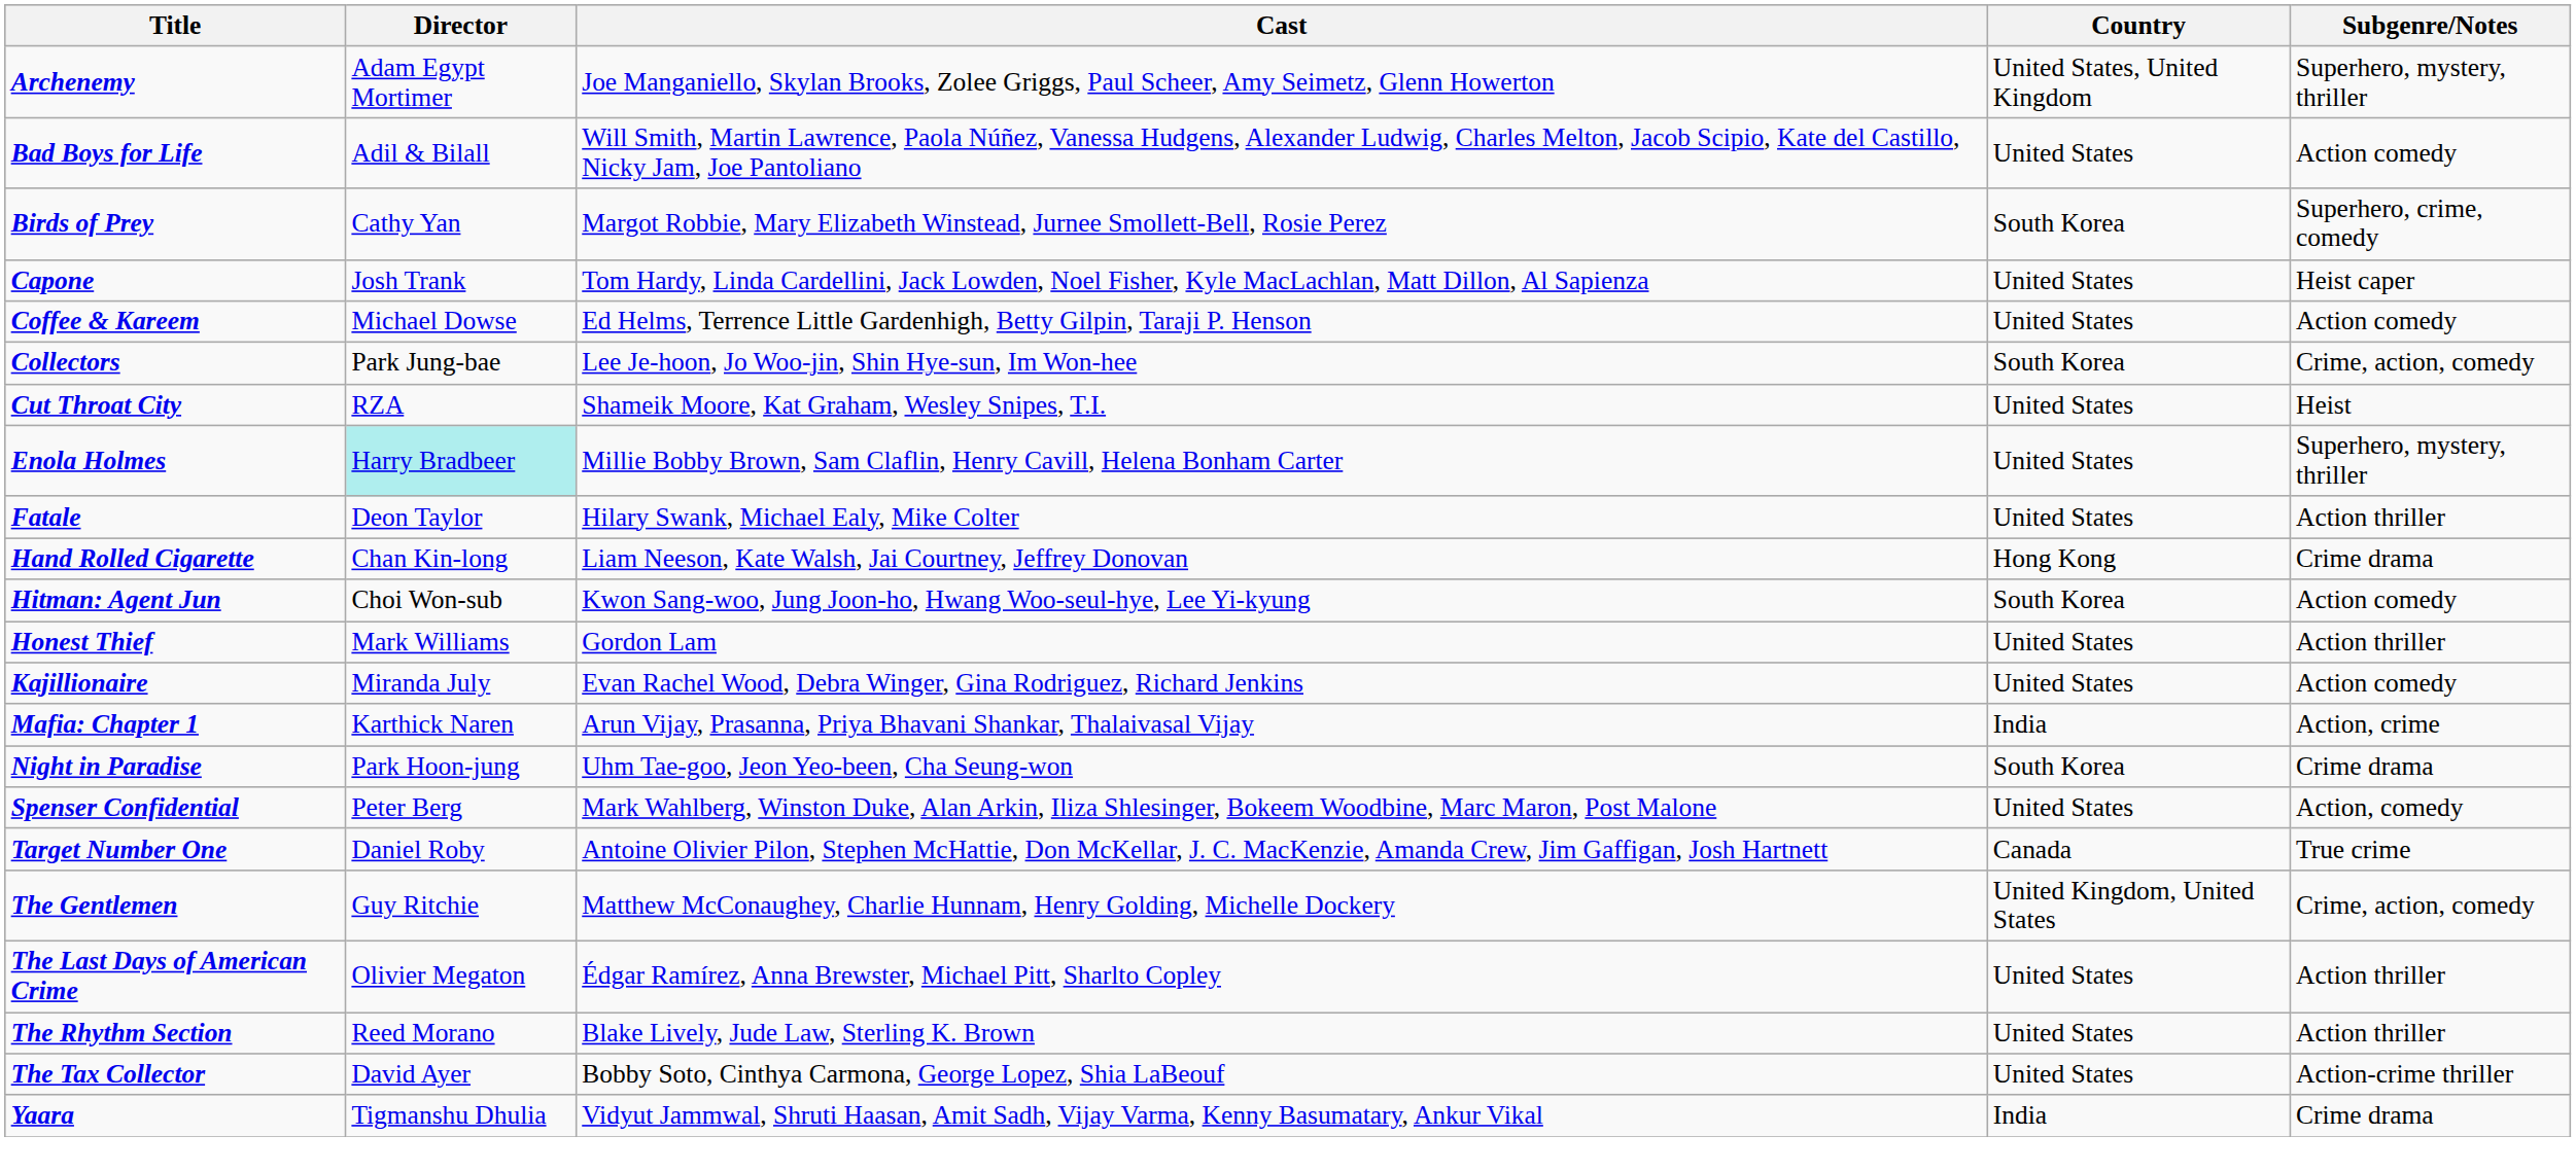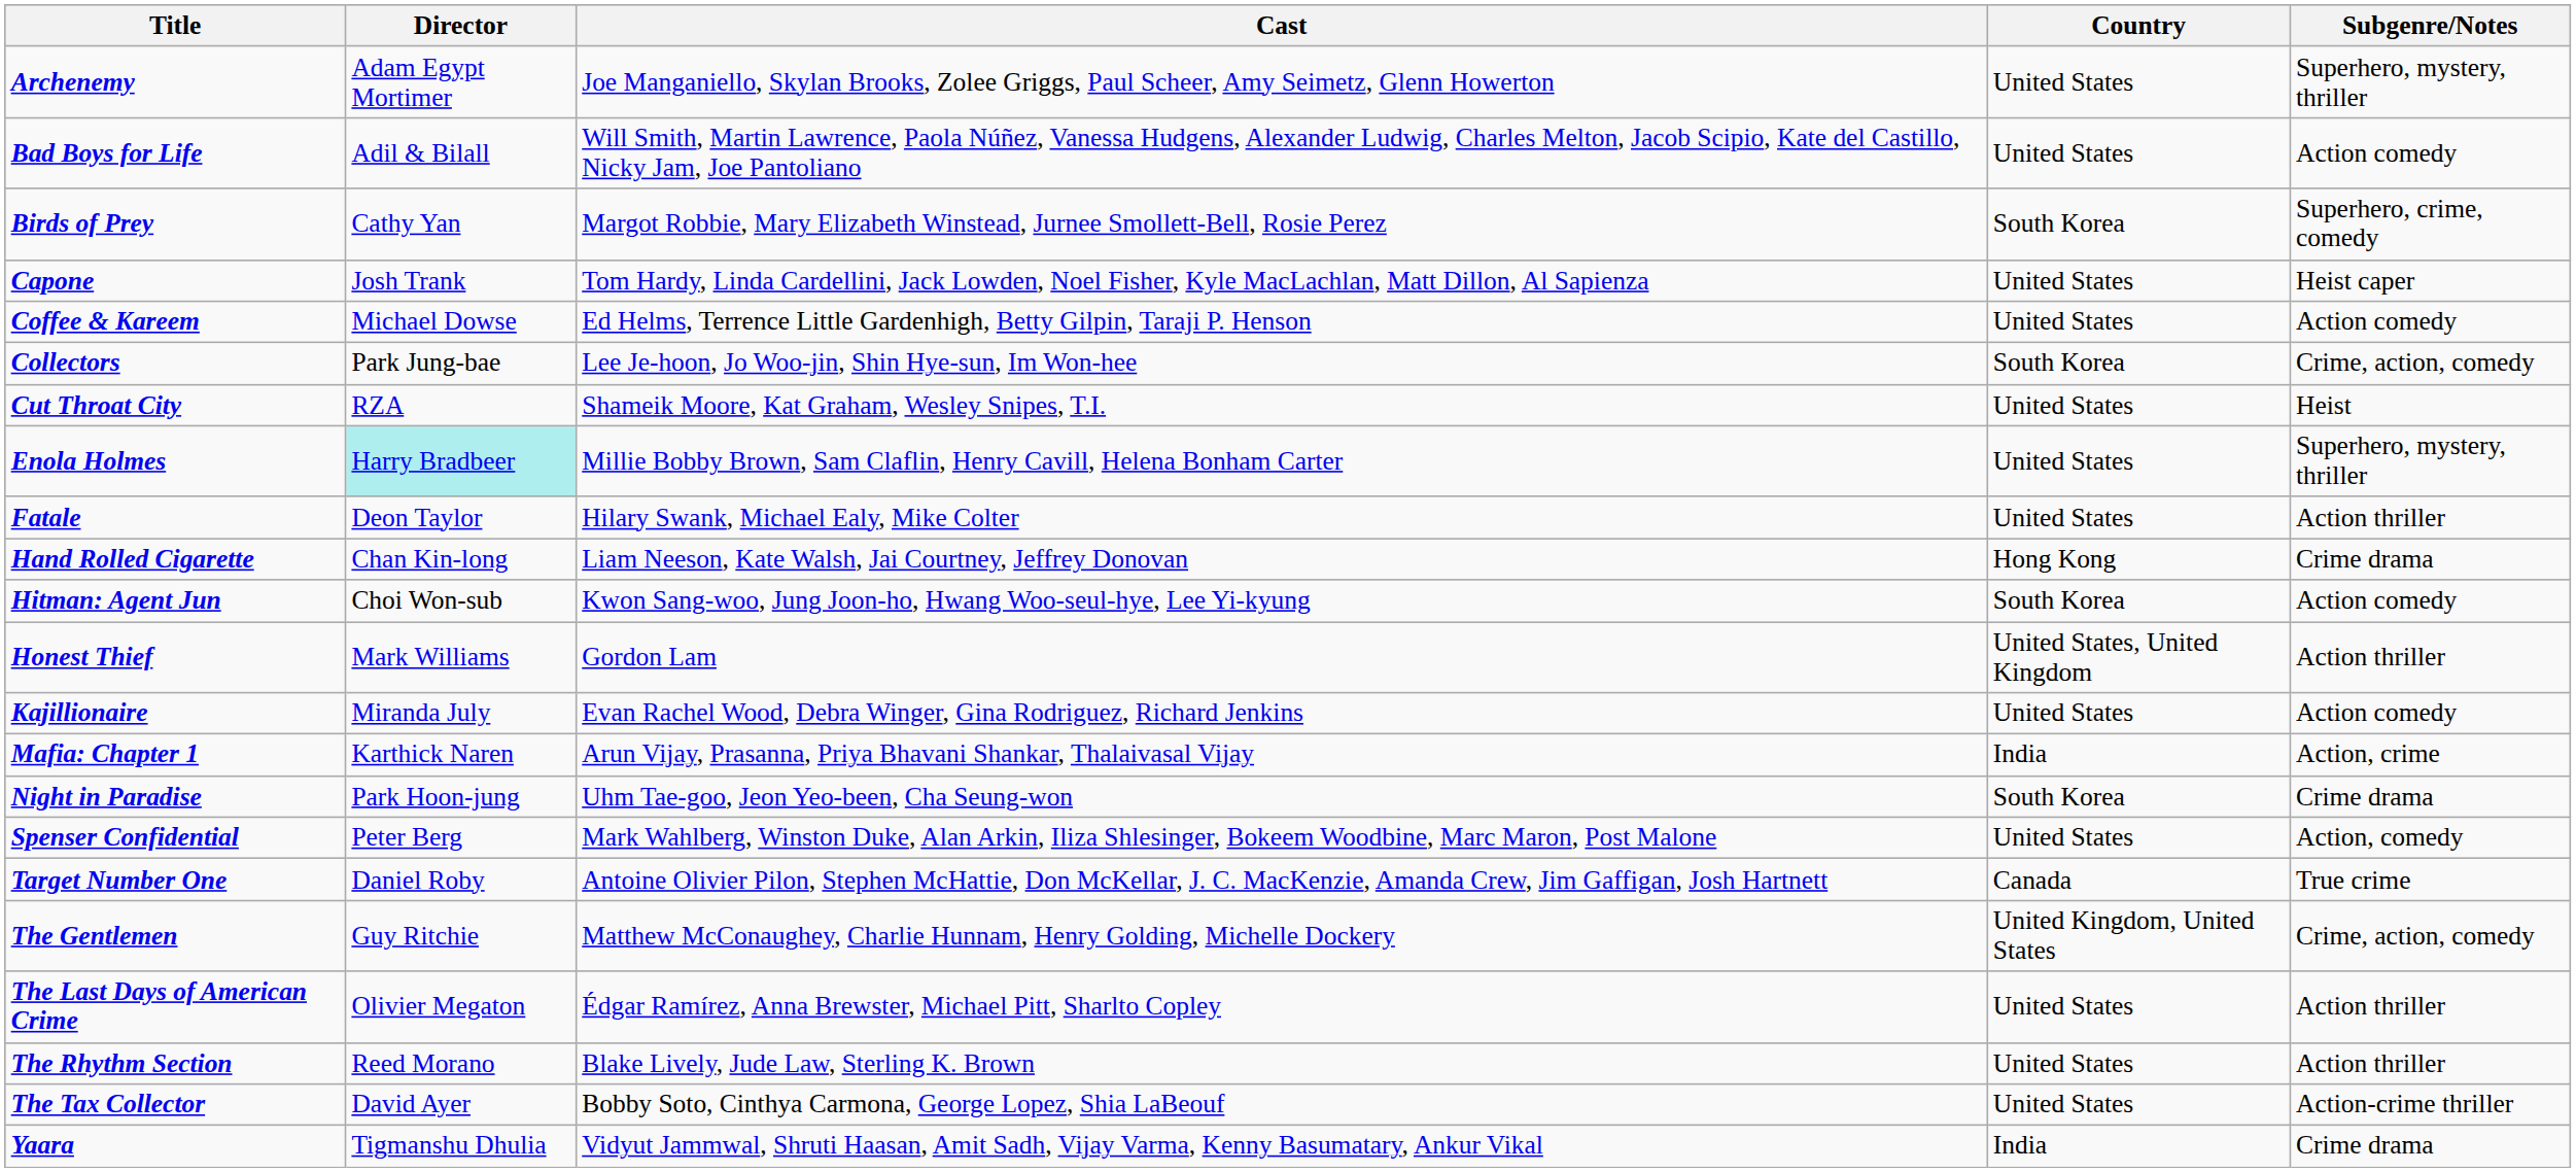 <table class="wikitable sortable">
 <tr>
 <th>Title</th>
 <th>Director</th>
 <th>Cast</th>
 <th>Country</th>
 <th>Subgenre/Notes</th>
 </tr>
 <tr>
 <td><em><a href='#'><strong>Archenemy</strong></a></em></td>
 <td><a href='#'>Adam Egypt Mortimer</a></td>
 <td><a href='#'>Joe Manganiello</a>, <a href='#'>Skylan Brooks</a>, Zolee Griggs, <a href='#'>Paul Scheer</a>, <a href='#'>Amy Seimetz</a>, <a href='#'>Glenn Howerton</a></td>
-<td>United States, United Kingdom</td>
+<td>United States</td>
 <td>Superhero, mystery, thriller</td>
 </tr>
 <tr>
 <td><strong><em><a href='#'>Bad Boys for Life</a></em></strong></td>
 <td><a href='#'>Adil & Bilall</a></td>
 <td><a href='#'>Will Smith</a>, <a href='#'>Martin Lawrence</a>, <a href='#'>Paola Núñez</a>, <a href='#'>Vanessa Hudgens</a>, <a href='#'>Alexander Ludwig</a>, <a href='#'>Charles Melton</a>, <a href='#'>Jacob Scipio</a>, <a href='#'>Kate del Castillo</a>, <a href='#'>Nicky Jam</a>, <a href='#'>Joe Pantoliano</a></td>
 <td>United States</td>
 <td>Action comedy</td>
 </tr>
 <tr>
 <td><a href='#'><strong><em>Birds of Prey</em></strong></a></td>
 <td><a href='#'>Cathy Yan</a></td>
 <td><a href='#'>Margot Robbie</a>, <a href='#'>Mary Elizabeth Winstead</a>, <a href='#'>Jurnee Smollett-Bell</a>, <a href='#'>Rosie Perez</a></td>
 <td>South Korea</td>
 <td>Superhero, crime, comedy</td>
 </tr>
 <tr>
 <td><a href='#'><strong><em>Capone</em></strong></a></td>
 <td><a href='#'>Josh Trank</a></td>
 <td><a href='#'>Tom Hardy</a>, <a href='#'>Linda Cardellini</a>, <a href='#'>Jack Lowden</a>, <a href='#'>Noel Fisher</a>, <a href='#'>Kyle MacLachlan</a>, <a href='#'>Matt Dillon</a>, <a href='#'>Al Sapienza</a></td>
 <td>United States</td>
 <td>Heist caper</td>
 </tr>
 <tr>
 <td><strong><em><a href='#'>Coffee & Kareem</a></em></strong></td>
 <td><a href='#'>Michael Dowse</a></td>
 <td><a href='#'>Ed Helms</a>, Terrence Little Gardenhigh, <a href='#'>Betty Gilpin</a>, <a href='#'>Taraji P. Henson</a></td>
 <td>United States</td>
 <td>Action comedy</td>
 </tr>
 <tr>
 <td><em><a href='#'><strong>Collectors</strong></a></em></td>
 <td>Park Jung-bae</td>
 <td><a href='#'>Lee Je-hoon</a>, <a href='#'>Jo Woo-jin</a>, <a href='#'>Shin Hye-sun</a>, <a href='#'>Im Won-hee</a></td>
 <td>South Korea</td>
 <td>Crime, action, comedy</td>
 </tr>
 <tr>
 <td><strong><em><a href='#'>Cut Throat City</a></em></strong></td>
 <td><a href='#'>RZA</a></td>
 <td><a href='#'>Shameik Moore</a>, <a href='#'>Kat Graham</a>, <a href='#'>Wesley Snipes</a>, <a href='#'>T.I.</a></td>
 <td>United States</td>
 <td>Heist</td>
 </tr>
 <tr>
 <td><em><a href='#'><strong>Enola Holmes</strong></a></em></td>
 <td style="background: paleturquoise;"><a href='#'>Harry Bradbeer</a></td>
 <td><a href='#'>Millie Bobby Brown</a>, <a href='#'>Sam Claflin</a>, <a href='#'>Henry Cavill</a>, <a href='#'>Helena Bonham Carter</a></td>
 <td>United States</td>
 <td>Superhero, mystery, thriller</td>
 </tr>
 <tr>
 <td><a href='#'><strong><em>Fatale</em></strong></a></td>
 <td><a href='#'>Deon Taylor</a></td>
 <td><a href='#'>Hilary Swank</a>, <a href='#'>Michael Ealy</a>, <a href='#'>Mike Colter</a></td>
 <td>United States</td>
 <td>Action thriller</td>
 </tr>
 <tr>
 <td><strong><em><a href='#'>Hand Rolled Cigarette</a></em></strong></td>
 <td><a href='#'>Chan Kin-long</a></td>
 <td><a href='#'>Liam Neeson</a>, <a href='#'>Kate Walsh</a>, <a href='#'>Jai Courtney</a>, <a href='#'>Jeffrey Donovan</a></td>
 <td>Hong Kong</td>
 <td>Crime drama</td>
 </tr>
 <tr>
 <td><strong><em><a href='#'>Hitman: Agent Jun</a></em></strong></td>
 <td>Choi Won-sub</td>
 <td><a href='#'>Kwon Sang-woo</a>, <a href='#'>Jung Joon-ho</a>, <a href='#'>Hwang Woo-seul-hye</a>, <a href='#'>Lee Yi-kyung</a></td>
 <td>South Korea</td>
 <td>Action comedy</td>
 </tr>
 <tr>
 <td><strong><em><a href='#'>Honest Thief</a></em></strong></td>
 <td><a href='#'>Mark Williams</a></td>
 <td><a href='#'>Gordon Lam</a></td>
-<td>United States</td>
+<td>United States, United Kingdom</td>
 <td>Action thriller</td>
 </tr>
 <tr>
 <td><strong><em><a href='#'>Kajillionaire</a></em></strong></td>
 <td><a href='#'>Miranda July</a></td>
 <td><a href='#'>Evan Rachel Wood</a>, <a href='#'>Debra Winger</a>, <a href='#'>Gina Rodriguez</a>, <a href='#'>Richard Jenkins</a></td>
 <td>United States</td>
 <td>Action comedy</td>
 </tr>
 <tr>
 <td><strong><em><a href='#'>Mafia: Chapter 1</a></em></strong></td>
 <td><a href='#'>Karthick Naren</a></td>
 <td><a href='#'>Arun Vijay</a>, <a href='#'>Prasanna</a>, <a href='#'>Priya Bhavani Shankar</a>, <a href='#'>Thalaivasal Vijay</a></td>
 <td>India</td>
 <td>Action, crime</td>
 </tr>
 <tr>
 <td><em><a href='#'><strong>Night in Paradise</strong></a></em></td>
 <td><a href='#'>Park Hoon-jung</a></td>
 <td><a href='#'>Uhm Tae-goo</a>, <a href='#'>Jeon Yeo-been</a>, <a href='#'>Cha Seung-won</a></td>
 <td>South Korea</td>
 <td>Crime drama</td>
 </tr>
 <tr>
 <td><strong><em><a href='#'>Spenser Confidential</a></em></strong></td>
 <td><a href='#'>Peter Berg</a></td>
 <td><a href='#'>Mark Wahlberg</a>, <a href='#'>Winston Duke</a>, <a href='#'>Alan Arkin</a>, <a href='#'>Iliza Shlesinger</a>, <a href='#'>Bokeem Woodbine</a>, <a href='#'>Marc Maron</a>, <a href='#'>Post Malone</a></td>
 <td>United States</td>
 <td>Action, comedy</td>
 </tr>
 <tr>
 <td><strong><em><a href='#'>Target Number One</a></em></strong></td>
 <td><a href='#'>Daniel Roby</a></td>
 <td><a href='#'>Antoine Olivier Pilon</a>, <a href='#'>Stephen McHattie</a>, <a href='#'>Don McKellar</a>, <a href='#'>J. C. MacKenzie</a>, <a href='#'>Amanda Crew</a>, <a href='#'>Jim Gaffigan</a>, <a href='#'>Josh Hartnett</a></td>
 <td>Canada</td>
 <td>True crime</td>
 </tr>
 <tr>
 <td><a href='#'><strong><em>The Gentlemen</em></strong></a></td>
 <td><a href='#'>Guy Ritchie</a></td>
 <td><a href='#'>Matthew McConaughey</a>, <a href='#'>Charlie Hunnam</a>, <a href='#'>Henry Golding</a>, <a href='#'>Michelle Dockery</a></td>
 <td>United Kingdom, United States</td>
 <td>Crime, action, comedy</td>
 </tr>
 <tr>
 <td><strong><em><a href='#'>The Last Days of American Crime</a></em></strong></td>
 <td><a href='#'>Olivier Megaton</a></td>
 <td><a href='#'>Édgar Ramírez</a>, <a href='#'>Anna Brewster</a>, <a href='#'>Michael Pitt</a>, <a href='#'>Sharlto Copley</a></td>
 <td>United States</td>
 <td>Action thriller</td>
 </tr>
 <tr>
 <td><strong><em><a href='#'>The Rhythm Section</a></em></strong></td>
 <td><a href='#'>Reed Morano</a></td>
 <td><a href='#'>Blake Lively</a>, <a href='#'>Jude Law</a>, <a href='#'>Sterling K. Brown</a></td>
 <td>United States</td>
 <td>Action thriller</td>
 </tr>
 <tr>
 <td><strong><em><a href='#'>The Tax Collector</a></em></strong></td>
 <td><a href='#'>David Ayer</a></td>
 <td>Bobby Soto, Cinthya Carmona, <a href='#'>George Lopez</a>, <a href='#'>Shia LaBeouf</a></td>
 <td>United States</td>
 <td>Action-crime thriller</td>
 </tr>
 <tr>
 <td><strong><em><a href='#'>Yaara</a></em></strong></td>
 <td><a href='#'>Tigmanshu Dhulia</a></td>
 <td><a href='#'>Vidyut Jammwal</a>, <a href='#'>Shruti Haasan</a>, <a href='#'>Amit Sadh</a>, <a href='#'>Vijay Varma</a>, <a href='#'>Kenny Basumatary</a>, <a href='#'>Ankur Vikal</a></td>
 <td>India</td>
 <td>Crime drama</td>
 </tr>
 </table>
